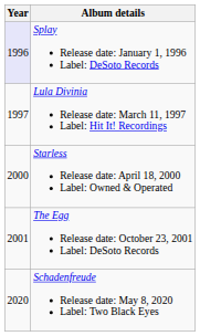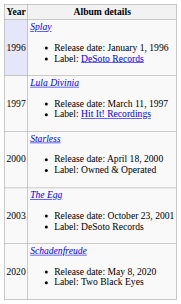 <table class="wikitable">
 <tr>
 <th>Year</th>
 <th>Album details</th>
 </tr>
 <tr>
 <td style="background: lavender;">1996</td>
 <td scope="row"><em><a href='#'>Splay</a></em><br><ul><li>Release date: January 1, 1996</li><li>Label: <a href='#'>DeSoto Records</a></li></ul></td>
 </tr>
 <tr>
 <td>1997</td>
 <td scope="row"><em><a href='#'>Lula Divinia</a></em><br><ul><li>Release date: March 11, 1997</li><li>Label: <a href='#'>Hit It! Recordings</a></li></ul></td>
 </tr>
 <tr>
 <td>2000</td>
 <td scope="row"><em><a href='#'>Starless</a></em><br><ul><li>Release date: April 18, 2000</li><li>Label: Owned & Operated</li></ul></td>
 </tr>
 <tr>
-<td>2001</td>
+<td>2003</td>
 <td scope="row"><em><a href='#'>The Egg</a></em><br><ul><li>Release date: October 23, 2001</li><li>Label: DeSoto Records</li></ul></td>
 </tr>
 <tr>
 <td>2020</td>
 <td scope="row"><em><a href='#'>Schadenfreude</a></em><br><ul><li>Release date: May 8, 2020</li><li>Label: Two Black Eyes</li></ul></td>
 </tr>
 </table>
